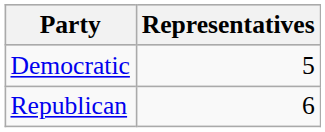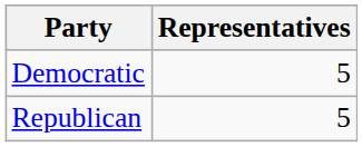 <table class="wikitable" style="float:right;margin:0 0 0.5em 1em;">
 <tr>
 <th colspan="2">Party</th>
 <th>Representatives</th>
 </tr>
 <tr>
 <td colspan="2"><a href='#'>Democratic</a></td>
 <td align="right">5</td>
 </tr>
 <tr>
 <td colspan="2"><a href='#'>Republican</a></td>
-<td align="right">6</td>
+<td align="right">5</td>
 </tr>
 </table>
